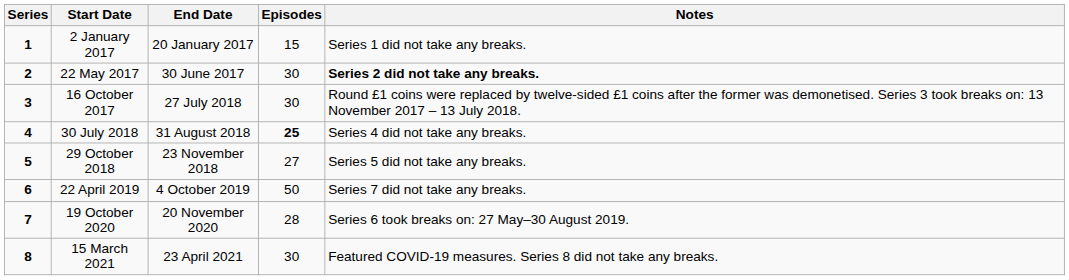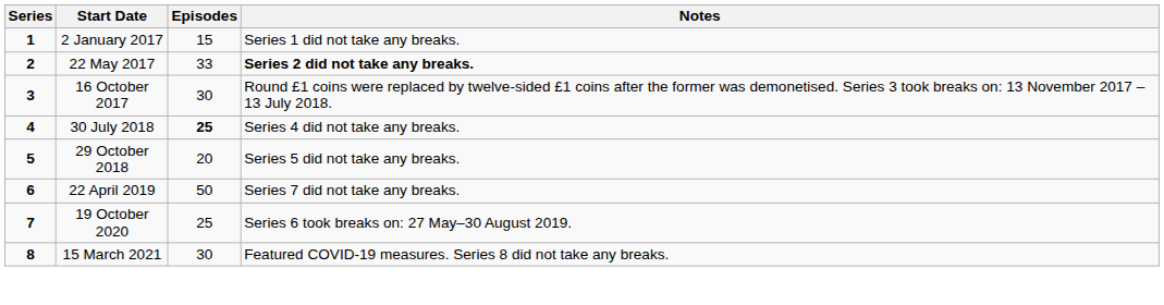 <table class="wikitable" style="text-align:center;">
 <tr>
 <th>Series</th>
 <th>Start Date</th>
-<th>End Date</th>
 <th>Episodes</th>
 <th>Notes</th>
 </tr>
 <tr>
 <td><strong>1</strong></td>
 <td>2 January 2017</td>
-<td>20 January 2017</td>
 <td>15</td>
 <td style="text-align:left;">Series 1 did not take any breaks.</td>
 </tr>
 <tr>
 <td><strong>2</strong></td>
 <td>22 May 2017</td>
-<td>30 June 2017</td>
-<td>30</td>
+<td>33</td>
 <td style="text-align:left;"><strong>Series 2 did not take any breaks.</strong></td>
 </tr>
 <tr>
 <td><strong>3</strong></td>
 <td>16 October 2017</td>
-<td>27 July 2018</td>
 <td>30</td>
 <td style="text-align:left;">Round £1 coins were replaced by twelve-sided £1 coins after the former was demonetised. Series 3 took breaks on: 13 November 2017 – 13 July 2018.</td>
 </tr>
 <tr>
 <td><strong>4</strong></td>
 <td>30 July 2018</td>
-<td>31 August 2018</td>
 <td><strong>25</strong></td>
 <td style="text-align:left;">Series 4 did not take any breaks.</td>
 </tr>
 <tr>
 <td><strong>5</strong></td>
 <td>29 October 2018</td>
-<td>23 November 2018</td>
-<td>27</td>
+<td>20</td>
 <td style="text-align:left;">Series 5 did not take any breaks.</td>
 </tr>
 <tr>
 <td><strong>6</strong></td>
 <td>22 April 2019</td>
-<td>4 October 2019</td>
 <td>50</td>
 <td style="text-align:left;">Series 7 did not take any breaks.</td>
 </tr>
 <tr>
 <td><strong>7</strong></td>
 <td>19 October 2020</td>
-<td>20 November 2020</td>
-<td>28</td>
+<td>25</td>
 <td style="text-align:left;">Series 6 took breaks on: 27 May–30 August 2019.</td>
 </tr>
 <tr>
 <td><strong>8</strong></td>
 <td>15 March 2021</td>
-<td>23 April 2021</td>
 <td>30</td>
 <td style="text-align:left;">Featured COVID-19 measures. Series 8 did not take any breaks.</td>
 </tr>
 </table>
